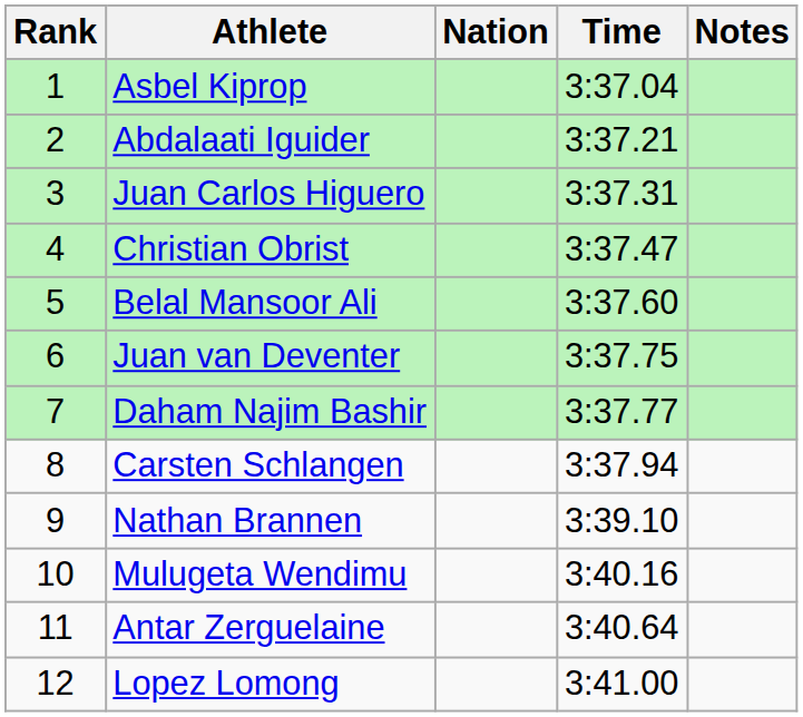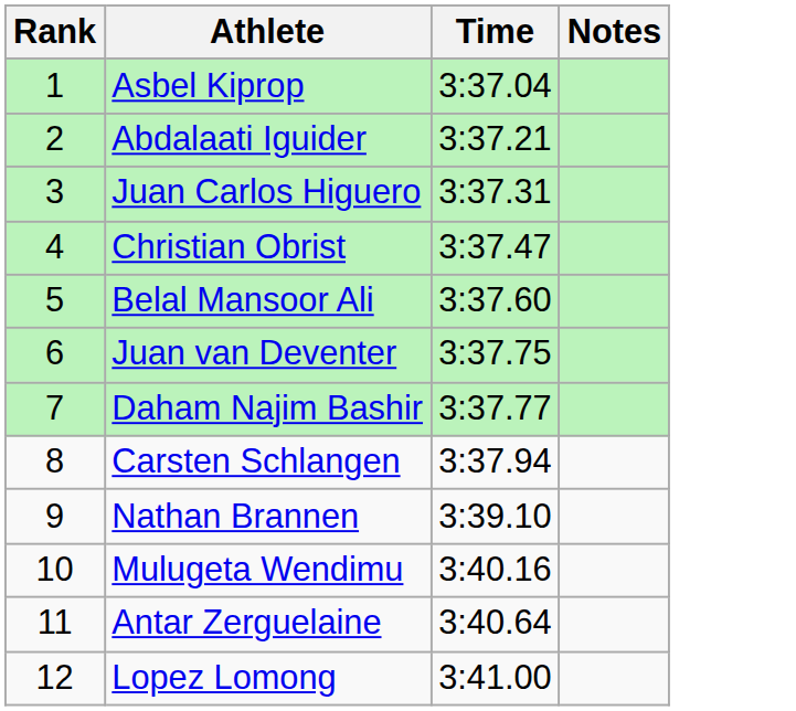 <table class="wikitable sortable" style="text-align:center">
 <tr>
 <th>Rank</th>
 <th>Athlete</th>
-<th>Nation</th>
 <th>Time</th>
 <th>Notes</th>
 </tr>
 <tr bgcolor=bbf3bb>
 <td>1</td>
 <td align="left"><a href='#'>Asbel Kiprop</a></td>
-<td align="left"></td>
 <td>3:37.04</td>
 <td></td>
 </tr>
 <tr bgcolor=bbf3bb>
 <td>2</td>
 <td align="left"><a href='#'>Abdalaati Iguider</a></td>
-<td align="left"></td>
 <td>3:37.21</td>
 <td></td>
 </tr>
 <tr bgcolor=bbf3bb>
 <td>3</td>
 <td align="left"><a href='#'>Juan Carlos Higuero</a></td>
-<td align="left"></td>
 <td>3:37.31</td>
 <td></td>
 </tr>
 <tr bgcolor=bbf3bb>
 <td>4</td>
 <td align="left"><a href='#'>Christian Obrist</a></td>
-<td align="left"></td>
 <td>3:37.47</td>
 <td></td>
 </tr>
 <tr bgcolor=bbf3bb>
 <td>5</td>
 <td align="left"><a href='#'>Belal Mansoor Ali</a></td>
-<td align="left"></td>
 <td>3:37.60</td>
 <td></td>
 </tr>
 <tr bgcolor=bbf3bb>
 <td>6</td>
 <td align="left"><a href='#'>Juan van Deventer</a></td>
-<td align="left"></td>
 <td>3:37.75</td>
 <td></td>
 </tr>
 <tr bgcolor=bbf3bb>
 <td>7</td>
 <td align="left"><a href='#'>Daham Najim Bashir</a></td>
-<td align="left"></td>
 <td>3:37.77</td>
 <td></td>
 </tr>
 <tr>
 <td>8</td>
 <td align="left"><a href='#'>Carsten Schlangen</a></td>
-<td align="left"></td>
 <td>3:37.94</td>
 <td></td>
 </tr>
 <tr>
 <td>9</td>
 <td align="left"><a href='#'>Nathan Brannen</a></td>
-<td align="left"></td>
 <td>3:39.10</td>
 <td></td>
 </tr>
 <tr>
 <td>10</td>
 <td align="left"><a href='#'>Mulugeta Wendimu</a></td>
-<td align="left"></td>
 <td>3:40.16</td>
 <td></td>
 </tr>
 <tr>
 <td>11</td>
 <td align="left"><a href='#'>Antar Zerguelaine</a></td>
-<td align="left"></td>
 <td>3:40.64</td>
 <td></td>
 </tr>
 <tr>
 <td>12</td>
 <td align="left"><a href='#'>Lopez Lomong</a></td>
-<td align="left"></td>
 <td>3:41.00</td>
 <td></td>
 </tr>
 </table>
